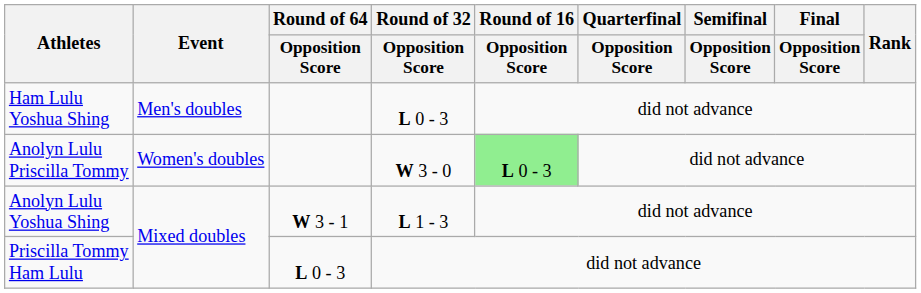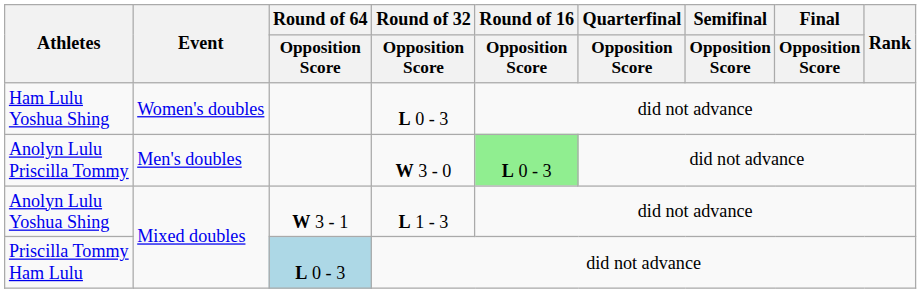 <table class="wikitable" style="font-size:90%">
 <tr>
 <th rowspan=2>Athletes</th>
 <th rowspan=2>Event</th>
 <th>Round of 64</th>
 <th>Round of 32</th>
 <th>Round of 16</th>
 <th>Quarterfinal</th>
 <th>Semifinal</th>
 <th>Final</th>
 <th rowspan=2>Rank</th>
 </tr>
 <tr style="font-size:95%">
 <th>Opposition<br>Score</th>
 <th>Opposition<br>Score</th>
 <th>Opposition<br>Score</th>
 <th>Opposition<br>Score</th>
 <th>Opposition<br>Score</th>
 <th>Opposition<br>Score</th>
 </tr>
 <tr align=center>
 <td align=left><a href='#'>Ham Lulu</a><br><a href='#'>Yoshua Shing</a></td>
-<td align=left><a href='#'>Men's doubles</a></td>
+<td align=left><a href='#'>Women's doubles</a></td>
 <td></td>
 <td><br><strong>L</strong> 0 - 3</td>
 <td colspan=5>did not advance</td>
 </tr>
 <tr align=center>
 <td align=left><a href='#'>Anolyn Lulu</a><br><a href='#'>Priscilla Tommy</a></td>
-<td align=left><a href='#'>Women's doubles</a></td>
+<td align=left><a href='#'>Men's doubles</a></td>
 <td></td>
 <td><br><strong>W</strong> 3 - 0</td>
 <td style="background: lightgreen;"><br><strong>L</strong> 0 - 3</td>
 <td colspan=4>did not advance</td>
 </tr>
 <tr align=center>
 <td align=left><a href='#'>Anolyn Lulu</a><br><a href='#'>Yoshua Shing</a></td>
 <td align=left rowspan=2><a href='#'>Mixed doubles</a></td>
 <td><br><strong>W</strong> 3 - 1</td>
 <td><br><strong>L</strong> 1 - 3</td>
 <td colspan=5>did not advance</td>
 </tr>
 <tr align=center>
 <td align=left><a href='#'>Priscilla Tommy</a><br><a href='#'>Ham Lulu</a></td>
-<td><br><strong>L</strong> 0 - 3</td>
+<td style="background: lightblue;"><br><strong>L</strong> 0 - 3</td>
 <td colspan=6>did not advance</td>
 </tr>
 </table>
